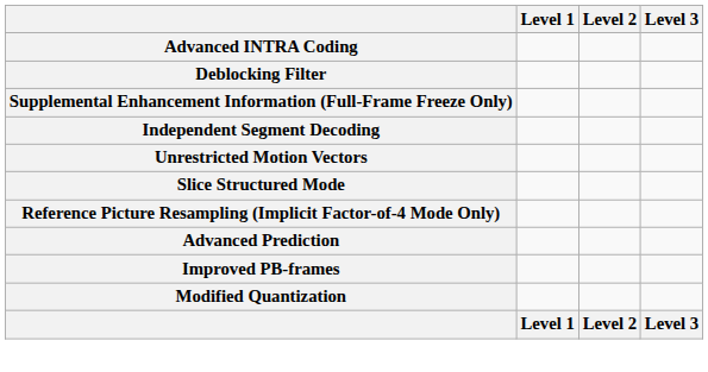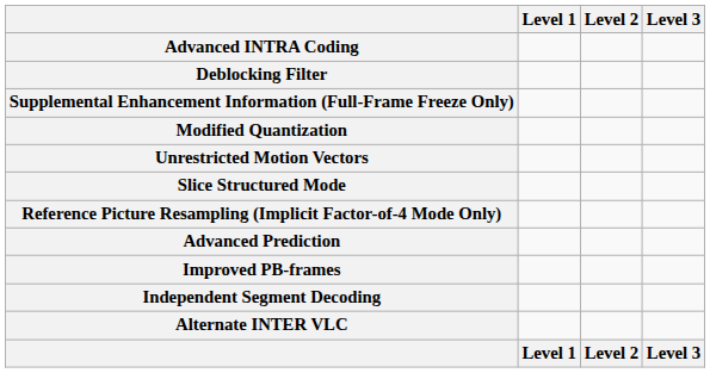 <table class="wikitable" style="font-size: 100%; text-align: center;">
 <tr>
 <th></th>
 <th>Level 1</th>
 <th>Level 2</th>
 <th>Level 3</th>
 </tr>
 <tr>
 <th>Advanced INTRA Coding</th>
 <td></td>
 <td></td>
 <td></td>
 </tr>
 <tr>
 <th>Deblocking Filter</th>
 <td></td>
 <td></td>
 <td></td>
 </tr>
 <tr>
 <th>Supplemental Enhancement Information (Full-Frame Freeze Only)</th>
 <td></td>
 <td></td>
 <td></td>
 </tr>
 <tr>
-<th>Independent Segment Decoding</th>
+<th>Modified Quantization</th>
 <td></td>
 <td></td>
 <td></td>
 </tr>
 <tr>
 <th>Unrestricted Motion Vectors</th>
 <td></td>
 <td></td>
 <td></td>
 </tr>
 <tr>
 <th>Slice Structured Mode</th>
 <td></td>
 <td></td>
 <td></td>
 </tr>
 <tr>
 <th>Reference Picture Resampling (Implicit Factor-of-4 Mode Only)</th>
 <td></td>
 <td></td>
 <td></td>
 </tr>
 <tr>
 <th>Advanced Prediction</th>
 <td></td>
 <td></td>
 <td></td>
 </tr>
 <tr>
 <th>Improved PB-frames</th>
 <td></td>
 <td></td>
 <td></td>
 </tr>
 <tr>
-<th>Modified Quantization</th>
+<th>Independent Segment Decoding</th>
+<td></td>
+<td></td>
+<td></td>
+</tr>
+<tr>
+<th>Alternate INTER VLC</th>
 <td></td>
 <td></td>
 <td></td>
 </tr>
 <tr>
 <th></th>
 <th>Level 1</th>
 <th>Level 2</th>
 <th>Level 3</th>
 </tr>
 </table>
